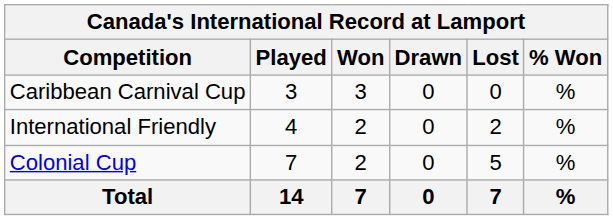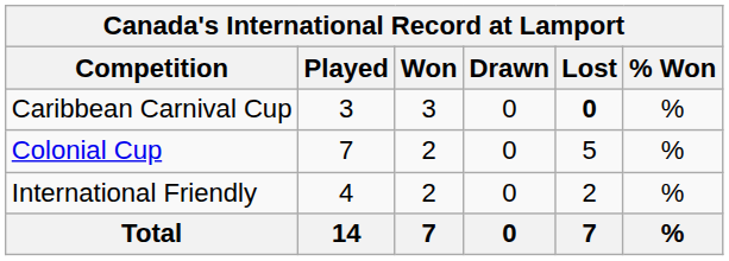 <table class = "wikitable sortable" style="text-align:center">
 <tr>
 <th colspan=6>Canada's International Record at Lamport</th>
 </tr>
 <tr>
 <th>Competition</th>
 <th>Played</th>
 <th>Won</th>
 <th>Drawn</th>
 <th>Lost</th>
 <th>% Won</th>
 </tr>
 <tr>
 <td style="text-align:left;">Caribbean Carnival Cup</td>
 <td>3</td>
 <td>3</td>
 <td>0</td>
+<td><strong>0</strong></td>
+<td>%</td>
+</tr>
+<tr>
+<td style="text-align:left;"><a href='#'>Colonial Cup</a></td>
+<td>7</td>
+<td>2</td>
 <td>0</td>
+<td>5</td>
 <td>%</td>
 </tr>
 <tr>
 <td style="text-align:left;">International Friendly</td>
 <td>4</td>
 <td>2</td>
 <td>0</td>
 <td>2</td>
 <td>%</td>
 </tr>
 <tr>
-<td style="text-align:left;"><a href='#'>Colonial Cup</a></td>
-<td>7</td>
-<td>2</td>
-<td>0</td>
-<td>5</td>
-<td>%</td>
-</tr>
-<tr>
 <th>Total</th>
 <th>14</th>
 <th>7</th>
 <th>0</th>
 <th>7</th>
 <th>%</th>
 </tr>
 </table>
